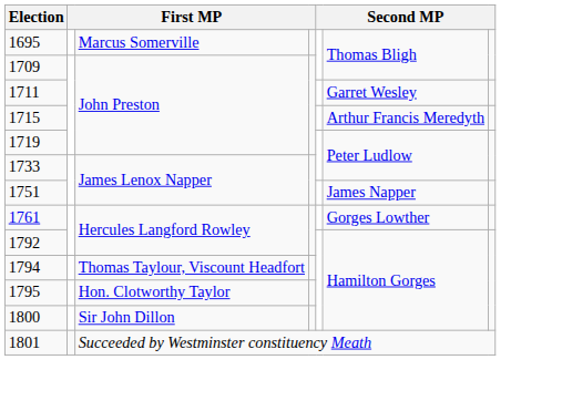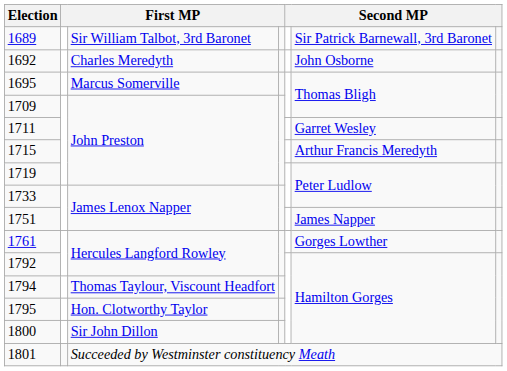 <table class="wikitable">
 <tr>
 <th>Election</th>
 <th colspan=3>First MP</th>
 <th colspan=3>Second MP</th>
+</tr>
+<tr>
+<td><a href='#'>1689</a></td>
+<td style="background-color: white"></td>
+<td><a href='#'>Sir William Talbot, 3rd Baronet</a></td>
+<td></td>
+<td style="background-color: white"></td>
+<td><a href='#'>Sir Patrick Barnewall, 3rd Baronet</a></td>
+<td></td>
+</tr>
+<tr>
+<td>1692</td>
+<td style="background-color: white"></td>
+<td><a href='#'>Charles Meredyth</a></td>
+<td></td>
+<td style="background-color: white"></td>
+<td><a href='#'>John Osborne</a></td>
+<td></td>
 </tr>
 <tr>
 <td>1695</td>
 <td style="background-color: white"></td>
 <td><a href='#'>Marcus Somerville</a></td>
 <td></td>
 <td rowspan="2" style="background-color: white"></td>
 <td rowspan="2"><a href='#'>Thomas Bligh</a></td>
 <td rowspan="2"></td>
 </tr>
 <tr>
 <td>1709</td>
 <td rowspan="4" style="background-color: white"></td>
 <td rowspan="4"><a href='#'>John Preston</a></td>
 <td rowspan="4"></td>
 </tr>
 <tr>
 <td>1711</td>
 <td style="background-color: white"></td>
 <td><a href='#'>Garret Wesley</a></td>
 <td></td>
 </tr>
 <tr>
 <td>1715</td>
 <td style="background-color: white"></td>
 <td><a href='#'>Arthur Francis Meredyth</a></td>
 <td></td>
 </tr>
 <tr>
 <td>1719</td>
 <td rowspan="2" style="background-color: white"></td>
 <td rowspan="2"><a href='#'>Peter Ludlow</a></td>
 <td rowspan="2"></td>
 </tr>
 <tr>
 <td>1733</td>
 <td rowspan="2" style="background-color: white"></td>
 <td rowspan="2"><a href='#'>James Lenox Napper</a></td>
 <td rowspan="2"></td>
 </tr>
 <tr>
 <td>1751</td>
 <td style="background-color: white"></td>
 <td><a href='#'>James Napper</a></td>
 <td></td>
 </tr>
 <tr>
 <td><a href='#'>1761</a></td>
 <td rowspan="2" style="background-color: white"></td>
 <td rowspan="2"><a href='#'>Hercules Langford Rowley</a></td>
 <td rowspan="2"></td>
 <td style="background-color: white"></td>
 <td><a href='#'>Gorges Lowther</a></td>
 <td></td>
 </tr>
 <tr>
 <td>1792</td>
 <td rowspan="4" style="background-color: white"></td>
 <td rowspan="4"><a href='#'>Hamilton Gorges</a></td>
 <td rowspan="4"></td>
 </tr>
 <tr>
 <td>1794</td>
 <td style="background-color: white"></td>
 <td><a href='#'>Thomas Taylour, Viscount Headfort</a></td>
 <td></td>
 </tr>
 <tr>
 <td>1795</td>
 <td style="background-color: white"></td>
 <td><a href='#'>Hon. Clotworthy Taylor</a></td>
 <td></td>
 </tr>
 <tr>
 <td>1800</td>
 <td style="background-color: white"></td>
 <td><a href='#'>Sir John Dillon</a> </td>
 <td></td>
 </tr>
 <tr>
 <td>1801</td>
 <td></td>
 <td colspan = "5"><em>Succeeded by Westminster constituency <a href='#'>Meath</a></em></td>
 </tr>
 </table>
